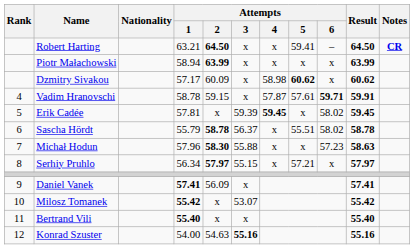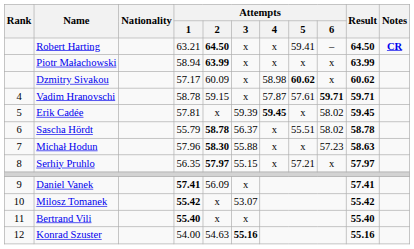 <table class="wikitable sortable" style="text-align:center">
 <tr>
 <th rowspan=2>Rank</th>
 <th rowspan=2>Name</th>
 <th rowspan=2>Nationality</th>
 <th colspan=6>Attempts</th>
 <th rowspan=2>Result</th>
 <th rowspan=2>Notes</th>
 </tr>
 <tr>
 <th>1</th>
 <th>2</th>
 <th>3</th>
 <th>4</th>
 <th>5</th>
 <th>6</th>
 </tr>
 <tr>
 <td></td>
 <td align=left><a href='#'>Robert Harting</a></td>
 <td align=left></td>
 <td>63.21</td>
 <td><strong>64.50</strong></td>
 <td>x</td>
 <td>x</td>
 <td>59.41</td>
 <td>–</td>
 <td><strong>64.50</strong></td>
 <td><strong><a href='#'>CR</a></strong></td>
 </tr>
 <tr>
 <td></td>
 <td align=left><a href='#'>Piotr Małachowski</a></td>
 <td align=left></td>
 <td>58.94</td>
 <td><strong>63.99</strong></td>
 <td>x</td>
 <td>x</td>
 <td>x</td>
 <td>x</td>
 <td><strong>63.99</strong></td>
 <td></td>
 </tr>
 <tr>
 <td></td>
 <td align=left><a href='#'>Dzmitry Sivakou</a></td>
 <td align=left></td>
 <td>57.17</td>
 <td>60.09</td>
 <td>x</td>
 <td>58.98</td>
 <td><strong>60.62</strong></td>
 <td>x</td>
 <td><strong>60.62</strong></td>
 <td></td>
 </tr>
 <tr>
 <td>4</td>
 <td align=left><a href='#'>Vadim Hranovschi</a></td>
 <td align=left></td>
 <td>58.78</td>
 <td>59.15</td>
 <td>x</td>
 <td>57.87</td>
 <td>57.61</td>
 <td><strong>59.71</strong></td>
-<td><strong>59.91</strong></td>
+<td><strong>59.71</strong></td>
 <td></td>
 </tr>
 <tr>
 <td>5</td>
 <td align=left><a href='#'>Erik Cadée</a></td>
 <td align=left></td>
 <td>57.81</td>
 <td>x</td>
 <td>59.39</td>
 <td><strong>59.45</strong></td>
 <td>x</td>
 <td>58.02</td>
 <td><strong>59.45</strong></td>
 <td></td>
 </tr>
 <tr>
 <td>6</td>
 <td align=left><a href='#'>Sascha Hördt</a></td>
 <td align=left></td>
 <td>55.79</td>
 <td><strong>58.78</strong></td>
 <td>56.37</td>
 <td>x</td>
 <td>55.51</td>
 <td>58.02</td>
 <td><strong>58.78</strong></td>
 <td></td>
 </tr>
 <tr>
 <td>7</td>
 <td align=left><a href='#'>Michał Hodun</a></td>
 <td align=left></td>
 <td>57.96</td>
 <td><strong>58.30</strong></td>
 <td>55.88</td>
 <td>x</td>
 <td>x</td>
 <td>57.23</td>
 <td><strong>58.63</strong></td>
 <td></td>
 </tr>
 <tr>
 <td>8</td>
 <td align=left><a href='#'>Serhiy Pruhlo</a></td>
 <td align=left></td>
-<td>56.34</td>
+<td>56.35</td>
 <td><strong>57.97</strong></td>
 <td>55.15</td>
 <td>x</td>
 <td>57.21</td>
 <td>x</td>
 <td><strong>57.97</strong></td>
 <td></td>
 </tr>
 <tr>
 <td colspan=11 bgcolor=lightgray></td>
 </tr>
 <tr>
 <td>9</td>
 <td align=left><a href='#'>Daniel Vanek</a></td>
 <td align=left></td>
 <td><strong>57.41</strong></td>
 <td>56.09</td>
 <td>x</td>
 <td colspan=3></td>
 <td><strong>57.41</strong></td>
 <td></td>
 </tr>
 <tr>
 <td>10</td>
 <td align=left><a href='#'>Milosz Tomanek</a></td>
 <td align=left></td>
 <td><strong>55.42</strong></td>
 <td>x</td>
 <td>53.07</td>
 <td colspan=3></td>
 <td><strong>55.42</strong></td>
 <td></td>
 </tr>
 <tr>
 <td>11</td>
 <td align=left><a href='#'>Bertrand Vili</a></td>
 <td align=left></td>
 <td><strong>55.40</strong></td>
 <td>x</td>
 <td>x</td>
 <td colspan=3></td>
 <td><strong>55.40</strong></td>
 <td></td>
 </tr>
 <tr>
 <td>12</td>
 <td align=left><a href='#'>Konrad Szuster</a></td>
 <td align=left></td>
 <td>54.00</td>
 <td>54.63</td>
 <td><strong>55.16</strong></td>
 <td colspan=3></td>
 <td><strong>55.16</strong></td>
 <td></td>
 </tr>
 </table>
